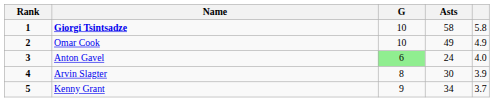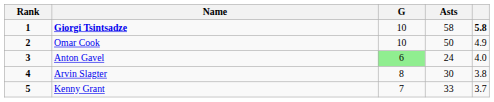 <table class="wikitable" style="width:90%;">
 <tr>
 <th style="width:10%;">Rank</th>
 <th style="width:70%;">Name</th>
 <th style="width:10%;">G</th>
 <th style="width:10%;">Asts</th>
 <th style="width:10%;"></th>
 </tr>
 <tr align=center>
 <td><strong>1</strong></td>
 <td align=left><strong> <a href='#'>Giorgi Tsintsadze</a></strong></td>
 <td>10</td>
 <td>58</td>
-<td>5.8</td>
+<td><strong>5.8</strong></td>
 </tr>
 <tr align=center>
 <td><strong>2</strong></td>
 <td align=left> <a href='#'>Omar Cook</a></td>
 <td>10</td>
-<td>49</td>
+<td>50</td>
 <td>4.9</td>
 </tr>
 <tr align=center>
 <td><strong>3</strong></td>
 <td align=left> <a href='#'>Anton Gavel</a></td>
 <td style="background: lightgreen;">6</td>
 <td>24</td>
 <td>4.0</td>
 </tr>
 <tr align=center>
 <td><strong>4</strong></td>
 <td align=left> <a href='#'>Arvin Slagter</a></td>
 <td>8</td>
 <td>30</td>
-<td>3.9</td>
+<td>3.8</td>
 </tr>
 <tr align=center>
 <td><strong>5</strong></td>
 <td align=left> <a href='#'>Kenny Grant</a></td>
-<td>9</td>
-<td>34</td>
+<td>7</td>
+<td>33</td>
 <td>3.7</td>
 </tr>
 </table>
